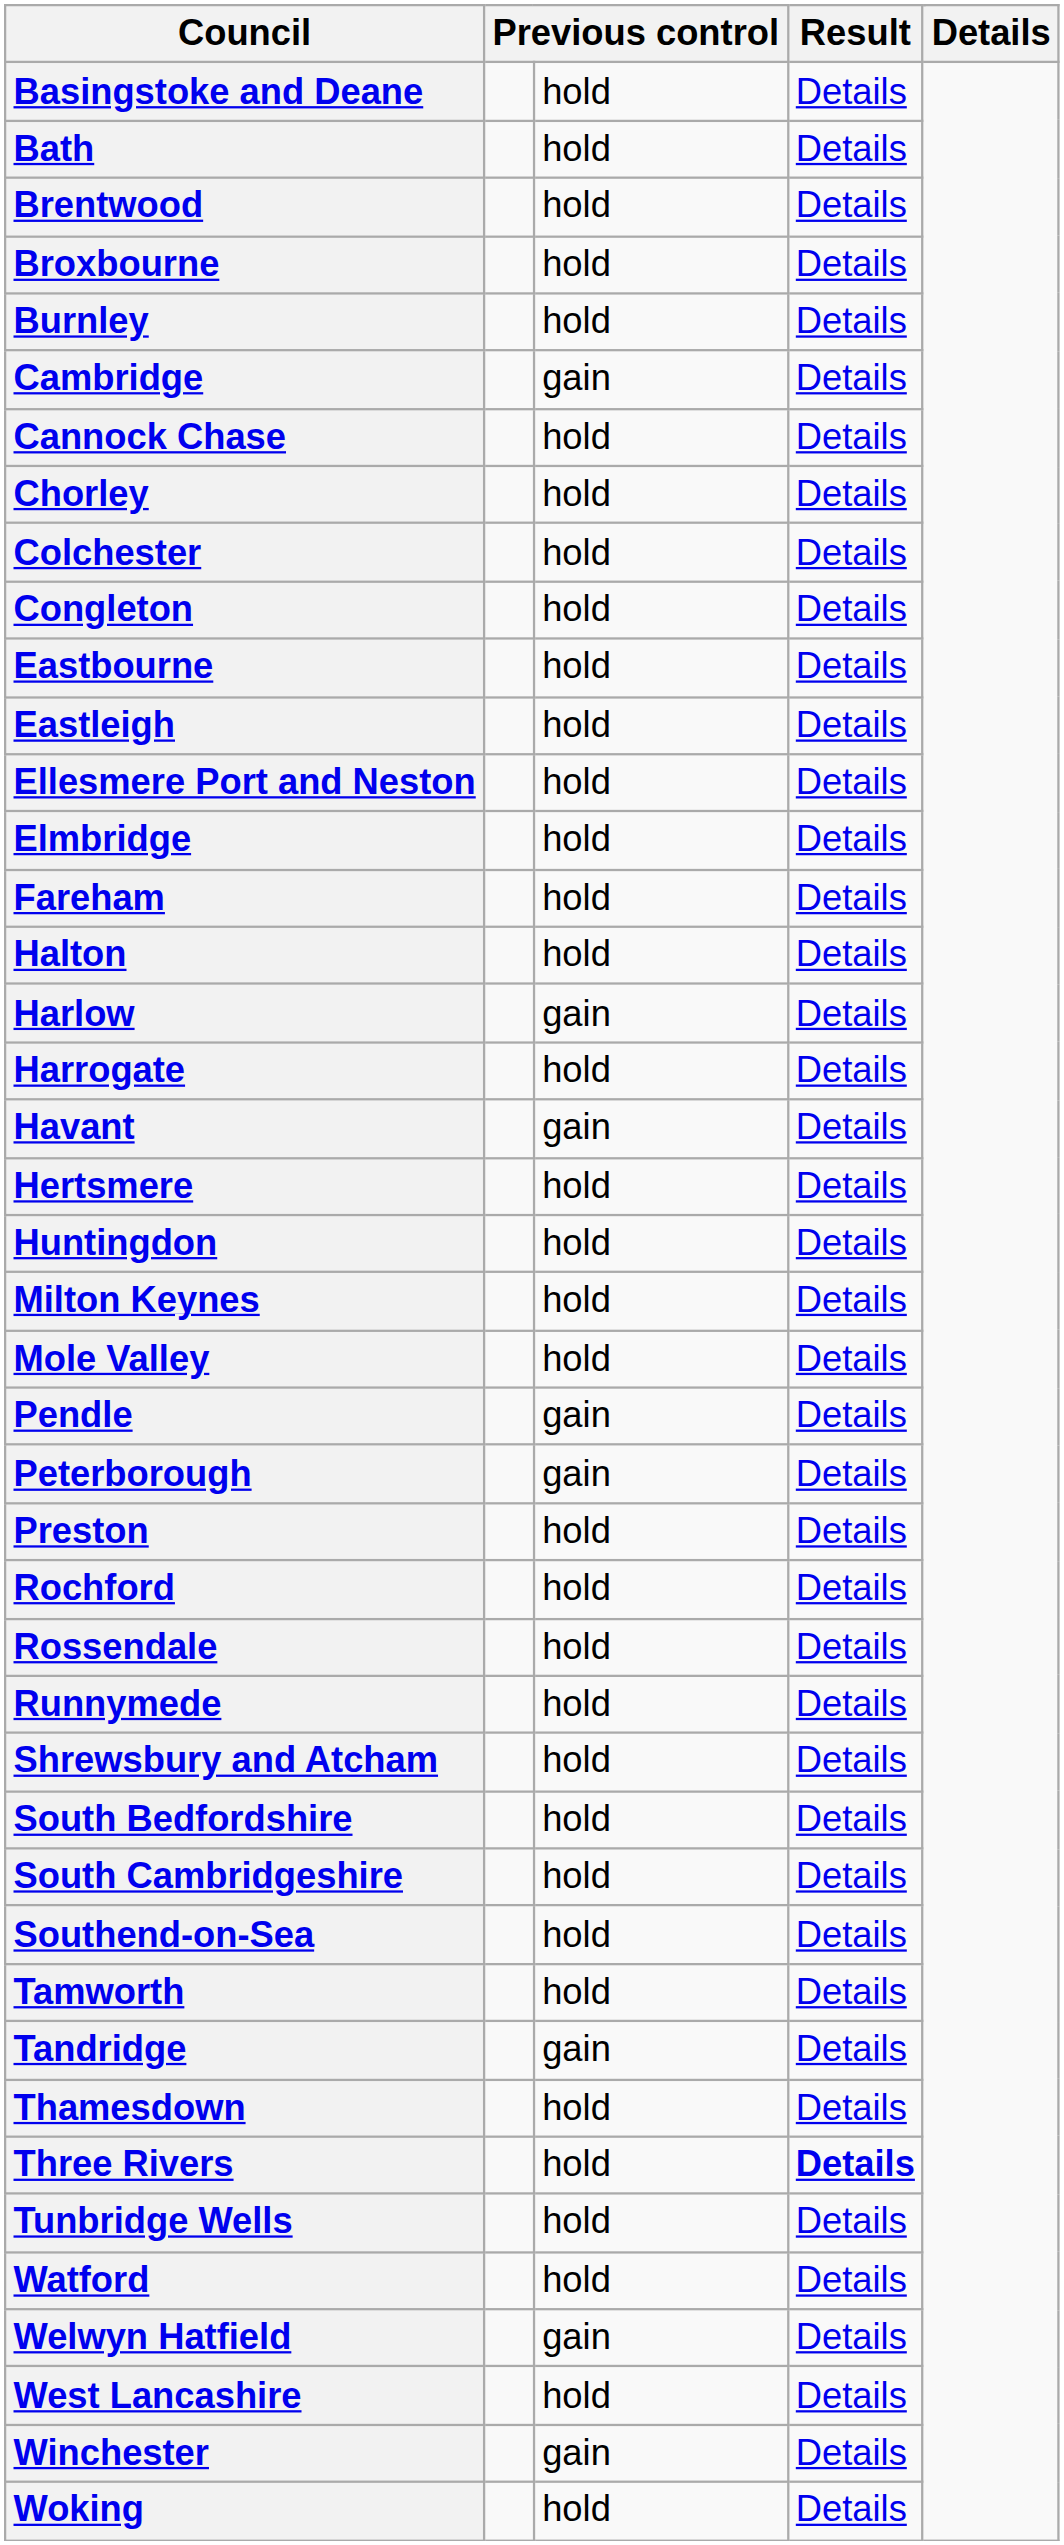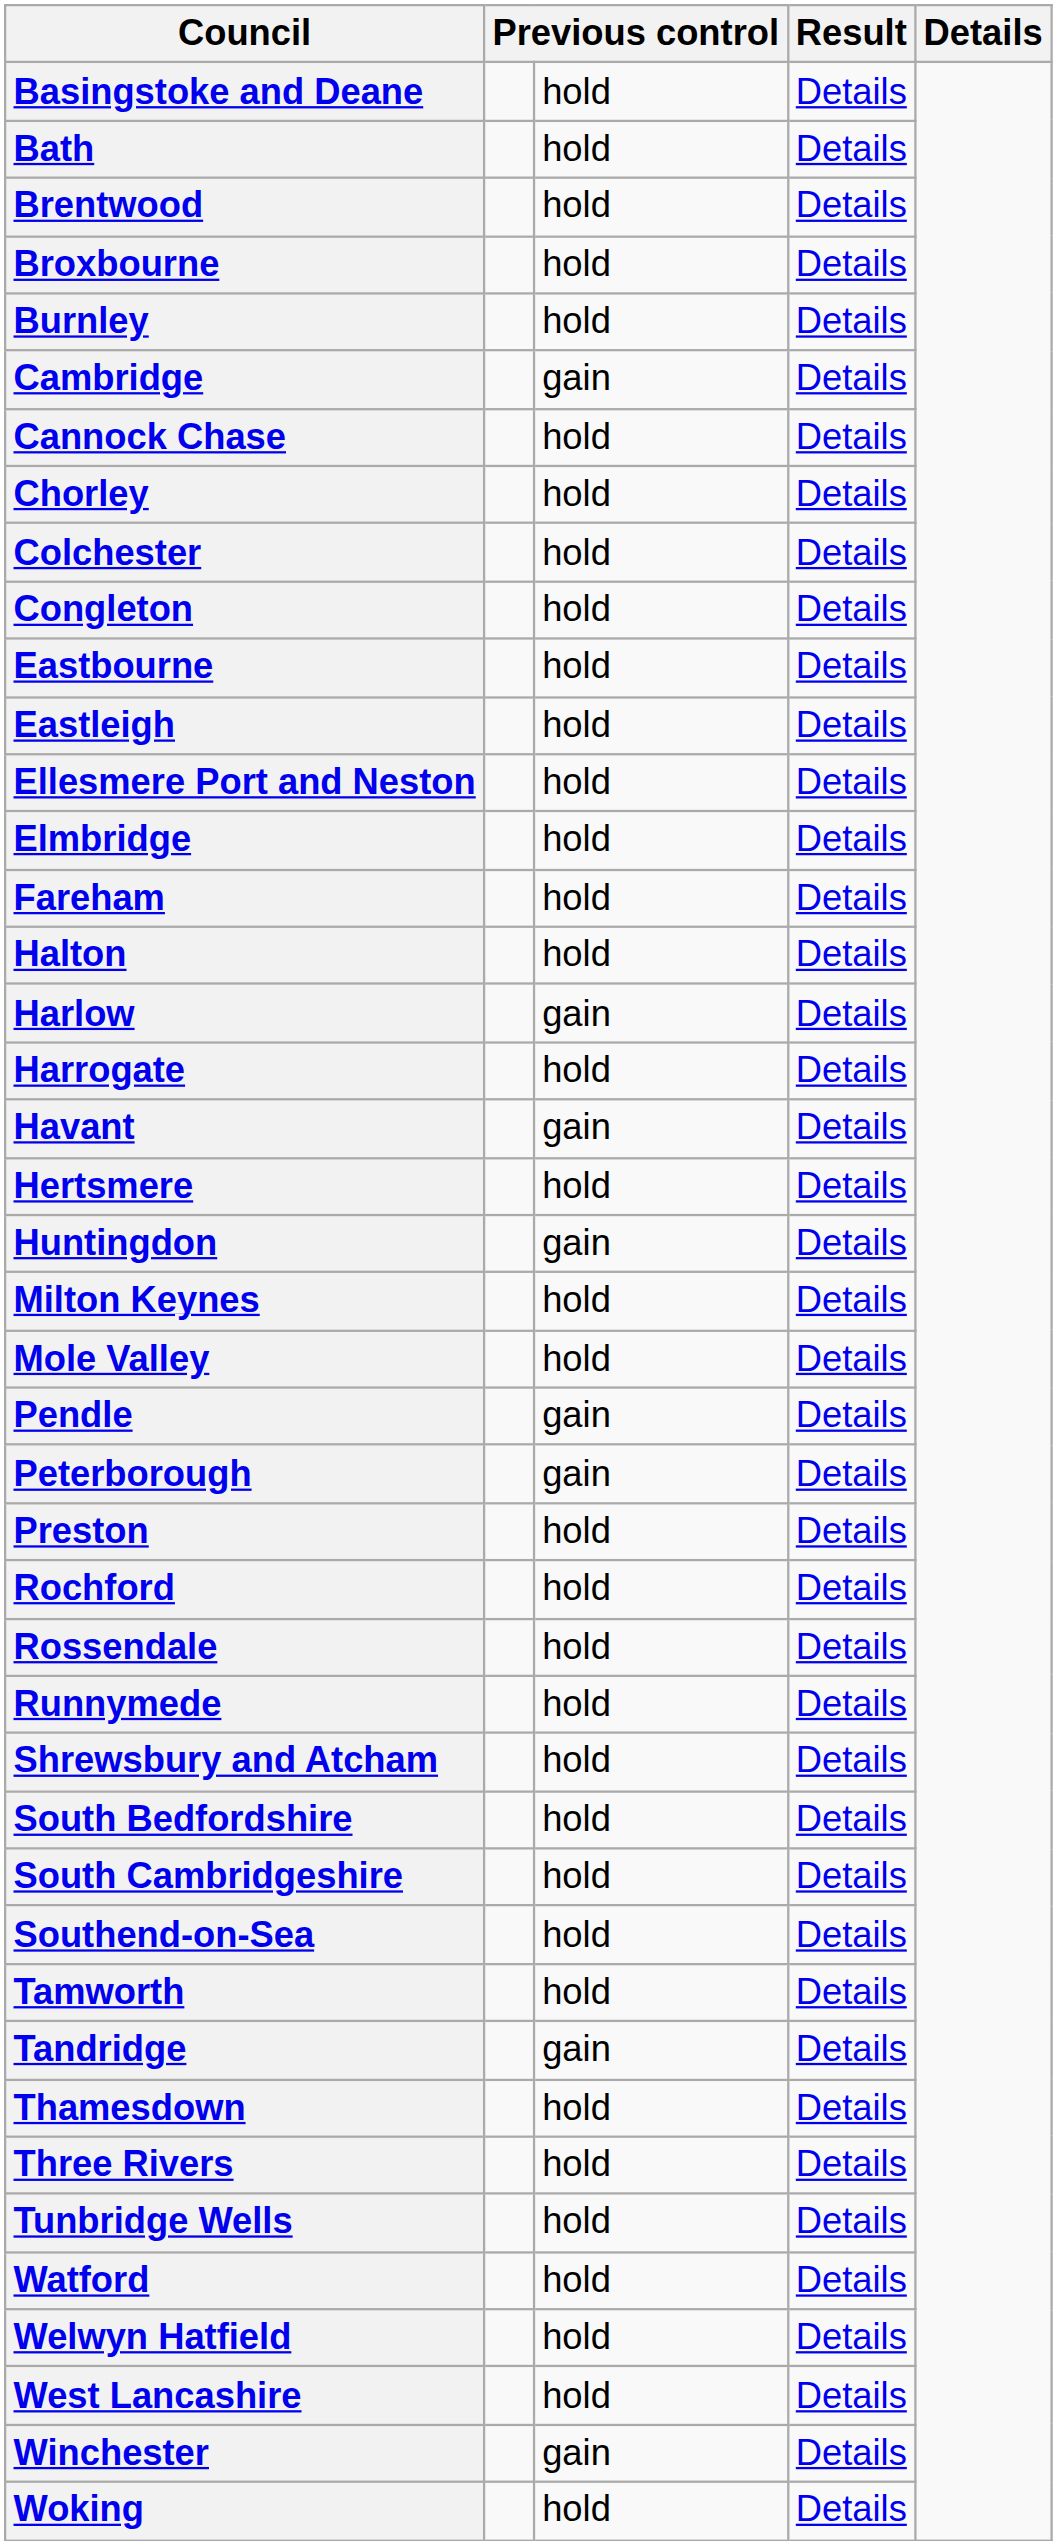 <table class="wikitable sortable" border="1">
 <tr>
 <th scope="col">Council</th>
 <th colspan=2>Previous control</th>
 <th colspan=2>Result</th>
 <th class="unsortable" scope="col">Details</th>
 </tr>
 <tr>
 <th scope="row" style="text-align: left;"><a href='#'>Basingstoke and Deane</a></th>
 <td></td>
 <td> hold</td>
 <td><a href='#'>Details</a></td>
 </tr>
 <tr>
 <th scope="row" style="text-align: left;"><a href='#'>Bath</a></th>
 <td></td>
 <td> hold</td>
 <td><a href='#'>Details</a></td>
 </tr>
 <tr>
 <th scope="row" style="text-align: left;"><a href='#'>Brentwood</a></th>
 <td></td>
 <td> hold</td>
 <td><a href='#'>Details</a></td>
 </tr>
 <tr>
 <th scope="row" style="text-align: left;"><a href='#'>Broxbourne</a></th>
 <td></td>
 <td> hold</td>
 <td><a href='#'>Details</a></td>
 </tr>
 <tr>
 <th scope="row" style="text-align: left;"><a href='#'>Burnley</a></th>
 <td></td>
 <td> hold</td>
 <td><a href='#'>Details</a></td>
 </tr>
 <tr>
 <th scope="row" style="text-align: left;"><a href='#'>Cambridge</a></th>
 <td></td>
 <td> gain</td>
 <td><a href='#'>Details</a></td>
 </tr>
 <tr>
 <th scope="row" style="text-align: left;"><a href='#'>Cannock Chase</a></th>
 <td></td>
 <td> hold</td>
 <td><a href='#'>Details</a></td>
 </tr>
 <tr>
 <th scope="row" style="text-align: left;"><a href='#'>Chorley</a></th>
 <td></td>
 <td> hold</td>
 <td><a href='#'>Details</a></td>
 </tr>
 <tr>
 <th scope="row" style="text-align: left;"><a href='#'>Colchester</a></th>
 <td></td>
 <td> hold</td>
 <td><a href='#'>Details</a></td>
 </tr>
 <tr>
 <th scope="row" style="text-align: left;"><a href='#'>Congleton</a></th>
 <td></td>
 <td> hold</td>
 <td><a href='#'>Details</a></td>
 </tr>
 <tr>
 <th scope="row" style="text-align: left;"><a href='#'>Eastbourne</a></th>
 <td></td>
 <td> hold</td>
 <td><a href='#'>Details</a></td>
 </tr>
 <tr>
 <th scope="row" style="text-align: left;"><a href='#'>Eastleigh</a></th>
 <td></td>
 <td> hold</td>
 <td><a href='#'>Details</a></td>
 </tr>
 <tr>
 <th scope="row" style="text-align: left;"><a href='#'>Ellesmere Port and Neston</a></th>
 <td></td>
 <td> hold</td>
 <td><a href='#'>Details</a></td>
 </tr>
 <tr>
 <th scope="row" style="text-align: left;"><a href='#'>Elmbridge</a></th>
 <td></td>
 <td> hold</td>
 <td><a href='#'>Details</a></td>
 </tr>
 <tr>
 <th scope="row" style="text-align: left;"><a href='#'>Fareham</a></th>
 <td></td>
 <td> hold</td>
 <td><a href='#'>Details</a></td>
 </tr>
 <tr>
 <th scope="row" style="text-align: left;"><a href='#'>Halton</a></th>
 <td></td>
 <td> hold</td>
 <td><a href='#'>Details</a></td>
 </tr>
 <tr>
 <th scope="row" style="text-align: left;"><a href='#'>Harlow</a></th>
 <td></td>
 <td> gain</td>
 <td><a href='#'>Details</a></td>
 </tr>
 <tr>
 <th scope="row" style="text-align: left;"><a href='#'>Harrogate</a></th>
 <td></td>
 <td> hold</td>
 <td><a href='#'>Details</a></td>
 </tr>
 <tr>
 <th scope="row" style="text-align: left;"><a href='#'>Havant</a></th>
 <td></td>
 <td> gain</td>
 <td><a href='#'>Details</a></td>
 </tr>
 <tr>
 <th scope="row" style="text-align: left;"><a href='#'>Hertsmere</a></th>
 <td></td>
 <td> hold</td>
 <td><a href='#'>Details</a></td>
 </tr>
 <tr>
 <th scope="row" style="text-align: left;"><a href='#'>Huntingdon</a></th>
 <td></td>
-<td> hold</td>
+<td> gain</td>
 <td><a href='#'>Details</a></td>
 </tr>
 <tr>
 <th scope="row" style="text-align: left;"><a href='#'>Milton Keynes</a></th>
 <td></td>
 <td> hold</td>
 <td><a href='#'>Details</a></td>
 </tr>
 <tr>
 <th scope="row" style="text-align: left;"><a href='#'>Mole Valley</a></th>
 <td></td>
 <td> hold</td>
 <td><a href='#'>Details</a></td>
 </tr>
 <tr>
 <th scope="row" style="text-align: left;"><a href='#'>Pendle</a></th>
 <td></td>
 <td> gain</td>
 <td><a href='#'>Details</a></td>
 </tr>
 <tr>
 <th scope="row" style="text-align: left;"><a href='#'>Peterborough</a></th>
 <td></td>
 <td> gain</td>
 <td><a href='#'>Details</a></td>
 </tr>
 <tr>
 <th scope="row" style="text-align: left;"><a href='#'>Preston</a></th>
 <td></td>
 <td> hold</td>
 <td><a href='#'>Details</a></td>
 </tr>
 <tr>
 <th scope="row" style="text-align: left;"><a href='#'>Rochford</a></th>
 <td></td>
 <td> hold</td>
 <td><a href='#'>Details</a></td>
 </tr>
 <tr>
 <th scope="row" style="text-align: left;"><a href='#'>Rossendale</a></th>
 <td></td>
 <td> hold</td>
 <td><a href='#'>Details</a></td>
 </tr>
 <tr>
 <th scope="row" style="text-align: left;"><a href='#'>Runnymede</a></th>
 <td></td>
 <td> hold</td>
 <td><a href='#'>Details</a></td>
 </tr>
 <tr>
 <th scope="row" style="text-align: left;"><a href='#'>Shrewsbury and Atcham</a></th>
 <td></td>
 <td> hold</td>
 <td><a href='#'>Details</a></td>
 </tr>
 <tr>
 <th scope="row" style="text-align: left;"><a href='#'>South Bedfordshire</a></th>
 <td></td>
 <td> hold</td>
 <td><a href='#'>Details</a></td>
 </tr>
 <tr>
 <th scope="row" style="text-align: left;"><a href='#'>South Cambridgeshire</a></th>
 <td></td>
 <td> hold</td>
 <td><a href='#'>Details</a></td>
 </tr>
 <tr>
 <th scope="row" style="text-align: left;"><a href='#'>Southend-on-Sea</a></th>
 <td></td>
 <td> hold</td>
 <td><a href='#'>Details</a></td>
 </tr>
 <tr>
 <th scope="row" style="text-align: left;"><a href='#'>Tamworth</a></th>
 <td></td>
 <td> hold</td>
 <td><a href='#'>Details</a></td>
 </tr>
 <tr>
 <th scope="row" style="text-align: left;"><a href='#'>Tandridge</a></th>
 <td></td>
 <td> gain</td>
 <td><a href='#'>Details</a></td>
 </tr>
 <tr>
 <th scope="row" style="text-align: left;"><a href='#'>Thamesdown</a></th>
 <td></td>
 <td> hold</td>
 <td><a href='#'>Details</a></td>
 </tr>
 <tr>
 <th scope="row" style="text-align: left;"><a href='#'>Three Rivers</a></th>
 <td></td>
 <td> hold</td>
-<td><strong><a href='#'>Details</a></strong></td>
+<td><a href='#'>Details</a></td>
 </tr>
 <tr>
 <th scope="row" style="text-align: left;"><a href='#'>Tunbridge Wells</a></th>
 <td></td>
 <td> hold</td>
 <td><a href='#'>Details</a></td>
 </tr>
 <tr>
 <th scope="row" style="text-align: left;"><a href='#'>Watford</a></th>
 <td></td>
 <td> hold</td>
 <td><a href='#'>Details</a></td>
 </tr>
 <tr>
 <th scope="row" style="text-align: left;"><a href='#'>Welwyn Hatfield</a></th>
 <td></td>
-<td> gain</td>
+<td> hold</td>
 <td><a href='#'>Details</a></td>
 </tr>
 <tr>
 <th scope="row" style="text-align: left;"><a href='#'>West Lancashire</a></th>
 <td></td>
 <td> hold</td>
 <td><a href='#'>Details</a></td>
 </tr>
 <tr>
 <th scope="row" style="text-align: left;"><a href='#'>Winchester</a></th>
 <td></td>
 <td> gain</td>
 <td><a href='#'>Details</a></td>
 </tr>
 <tr>
 <th scope="row" style="text-align: left;"><a href='#'>Woking</a></th>
 <td></td>
 <td> hold</td>
 <td><a href='#'>Details</a></td>
 </tr>
 </table>
